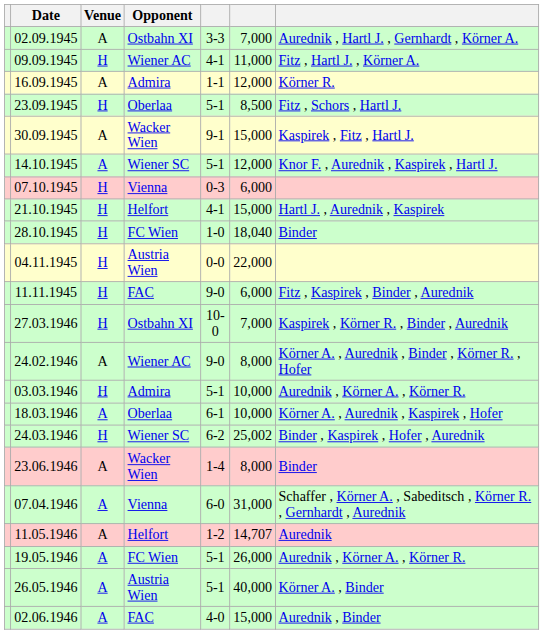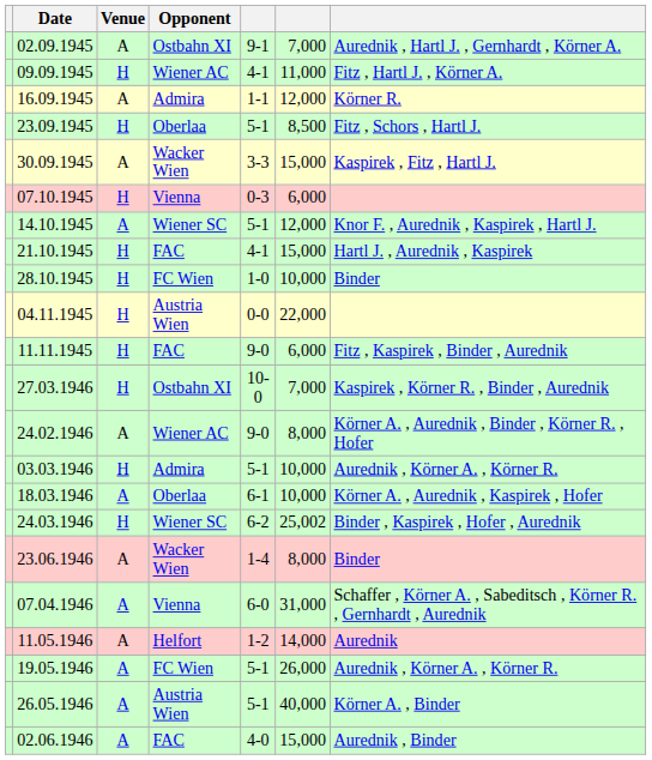 <table class="wikitable" Style="text-align: center">
 <tr>
 <th></th>
 <th>Date</th>
 <th>Venue</th>
 <th>Opponent</th>
 <th></th>
 <th></th>
 <th></th>
 </tr>
 <tr style="background:#cfc">
 <td></td>
 <td>02.09.1945</td>
 <td>A</td>
 <td align="left"><a href='#'>Ostbahn XI</a></td>
-<td>3-3</td>
+<td>9-1</td>
 <td align="right">7,000</td>
 <td align="left"><a href='#'>Aurednik</a>  , <a href='#'>Hartl J.</a>     , <a href='#'>Gernhardt</a> , <a href='#'>Körner A.</a> </td>
 </tr>
 <tr style="background:#cfc">
 <td></td>
 <td>09.09.1945</td>
 <td><a href='#'>H</a></td>
 <td align="left"><a href='#'>Wiener AC</a></td>
 <td>4-1</td>
 <td align="right">11,000</td>
 <td align="left"><a href='#'>Fitz</a> , <a href='#'>Hartl J.</a>  , <a href='#'>Körner A.</a> </td>
 </tr>
 <tr style="background:#ffc">
 <td></td>
 <td>16.09.1945</td>
 <td>A</td>
 <td align="left"><a href='#'>Admira</a></td>
 <td>1-1</td>
 <td align="right">12,000</td>
 <td align="left"><a href='#'>Körner R.</a> </td>
 </tr>
 <tr style="background:#cfc">
 <td></td>
 <td>23.09.1945</td>
 <td><a href='#'>H</a></td>
 <td align="left"><a href='#'>Oberlaa</a></td>
 <td>5-1</td>
 <td align="right">8,500</td>
 <td align="left"><a href='#'>Fitz</a> , <a href='#'>Schors</a>   , <a href='#'>Hartl J.</a> </td>
 </tr>
 <tr style="background:#ffc">
 <td></td>
 <td>30.09.1945</td>
 <td>A</td>
 <td align="left"><a href='#'>Wacker Wien</a></td>
-<td>9-1</td>
+<td>3-3</td>
 <td align="right">15,000</td>
 <td align="left"><a href='#'>Kaspirek</a> , <a href='#'>Fitz</a> , <a href='#'>Hartl J.</a> </td>
-</tr>
-<tr style="background:#cfc">
-<td></td>
-<td>14.10.1945</td>
-<td><a href='#'>A</a></td>
-<td align="left"><a href='#'>Wiener SC</a></td>
-<td>5-1</td>
-<td align="right">12,000</td>
-<td align="left"><a href='#'>Knor F.</a> , <a href='#'>Aurednik</a>  , <a href='#'>Kaspirek</a> , <a href='#'>Hartl J.</a> </td>
 </tr>
 <tr style="background:#fcc">
 <td></td>
 <td>07.10.1945</td>
 <td><a href='#'>H</a></td>
 <td align="left"><a href='#'>Vienna</a></td>
 <td>0-3</td>
 <td align="right">6,000</td>
 <td align="left"></td>
 </tr>
 <tr style="background:#cfc">
 <td></td>
+<td>14.10.1945</td>
+<td><a href='#'>A</a></td>
+<td align="left"><a href='#'>Wiener SC</a></td>
+<td>5-1</td>
+<td align="right">12,000</td>
+<td align="left"><a href='#'>Knor F.</a> , <a href='#'>Aurednik</a>  , <a href='#'>Kaspirek</a> , <a href='#'>Hartl J.</a> </td>
+</tr>
+<tr style="background:#cfc">
+<td></td>
 <td>21.10.1945</td>
 <td><a href='#'>H</a></td>
-<td align="left"><a href='#'>Helfort</a></td>
+<td align="left"><a href='#'>FAC</a></td>
 <td>4-1</td>
 <td align="right">15,000</td>
 <td align="left"><a href='#'>Hartl J.</a>  , <a href='#'>Aurednik</a> , <a href='#'>Kaspirek</a> </td>
 </tr>
 <tr style="background:#cfc">
 <td></td>
 <td>28.10.1945</td>
 <td><a href='#'>H</a></td>
 <td align="left"><a href='#'>FC Wien</a></td>
 <td>1-0</td>
-<td align="right">18,040</td>
+<td align="right">10,000</td>
 <td align="left"><a href='#'>Binder</a> </td>
 </tr>
 <tr style="background:#ffc">
 <td></td>
 <td>04.11.1945</td>
 <td><a href='#'>H</a></td>
 <td align="left"><a href='#'>Austria Wien</a></td>
 <td>0-0</td>
 <td align="right">22,000</td>
 <td align="left"></td>
 </tr>
 <tr style="background:#cfc">
 <td></td>
 <td>11.11.1945</td>
 <td><a href='#'>H</a></td>
 <td align="left"><a href='#'>FAC</a></td>
 <td>9-0</td>
 <td align="right">6,000</td>
 <td align="left"><a href='#'>Fitz</a>   , <a href='#'>Kaspirek</a> , <a href='#'>Binder</a>    , <a href='#'>Aurednik</a> </td>
 </tr>
 <tr style="background:#cfc">
 <td></td>
 <td>27.03.1946</td>
 <td><a href='#'>H</a></td>
 <td align="left"><a href='#'>Ostbahn XI</a></td>
 <td>10-0</td>
 <td align="right">7,000</td>
 <td align="left"><a href='#'>Kaspirek</a> , <a href='#'>Körner R.</a>  , <a href='#'>Binder</a> , <a href='#'>Aurednik</a>      </td>
 </tr>
 <tr style="background:#cfc">
 <td></td>
 <td>24.02.1946</td>
 <td>A</td>
 <td align="left"><a href='#'>Wiener AC</a></td>
 <td>9-0</td>
 <td align="right">8,000</td>
 <td align="left"><a href='#'>Körner A.</a> , <a href='#'>Aurednik</a>  , <a href='#'>Binder</a>   , <a href='#'>Körner R.</a>  , <a href='#'>Hofer</a> </td>
 </tr>
 <tr style="background:#cfc">
 <td></td>
 <td>03.03.1946</td>
 <td><a href='#'>H</a></td>
 <td align="left"><a href='#'>Admira</a></td>
 <td>5-1</td>
 <td align="right">10,000</td>
 <td align="left"><a href='#'>Aurednik</a>   , <a href='#'>Körner A.</a> , <a href='#'>Körner R.</a> </td>
 </tr>
 <tr style="background:#cfc">
 <td></td>
 <td>18.03.1946</td>
 <td><a href='#'>A</a></td>
 <td align="left"><a href='#'>Oberlaa</a></td>
 <td>6-1</td>
 <td align="right">10,000</td>
 <td align="left"><a href='#'>Körner A.</a>  , <a href='#'>Aurednik</a>  , <a href='#'>Kaspirek</a> , <a href='#'>Hofer</a> </td>
 </tr>
 <tr style="background:#cfc">
 <td></td>
 <td>24.03.1946</td>
 <td><a href='#'>H</a></td>
 <td align="left"><a href='#'>Wiener SC</a></td>
 <td>6-2</td>
 <td align="right">25,002</td>
 <td align="left"><a href='#'>Binder</a>  , <a href='#'>Kaspirek</a> , <a href='#'>Hofer</a>  , <a href='#'>Aurednik</a> </td>
 </tr>
 <tr style="background:#fcc">
 <td></td>
 <td>23.06.1946</td>
 <td>A</td>
 <td align="left"><a href='#'>Wacker Wien</a></td>
 <td>1-4</td>
 <td align="right">8,000</td>
 <td align="left"><a href='#'>Binder</a> </td>
 </tr>
 <tr style="background:#cfc">
 <td></td>
 <td>07.04.1946</td>
 <td><a href='#'>A</a></td>
 <td align="left"><a href='#'>Vienna</a></td>
 <td>6-0</td>
 <td align="right">31,000</td>
 <td align="left">Schaffer , <a href='#'>Körner A.</a> , Sabeditsch , <a href='#'>Körner R.</a> , <a href='#'>Gernhardt</a> , <a href='#'>Aurednik</a> </td>
 </tr>
 <tr style="background:#fcc">
 <td></td>
 <td>11.05.1946</td>
 <td>A</td>
 <td align="left"><a href='#'>Helfort</a></td>
 <td>1-2</td>
-<td align="right">14,707</td>
+<td align="right">14,000</td>
 <td align="left"><a href='#'>Aurednik</a> </td>
 </tr>
 <tr style="background:#cfc">
 <td></td>
 <td>19.05.1946</td>
 <td><a href='#'>A</a></td>
 <td align="left"><a href='#'>FC Wien</a></td>
 <td>5-1</td>
 <td align="right">26,000</td>
 <td align="left"><a href='#'>Aurednik</a>   , <a href='#'>Körner A.</a> , <a href='#'>Körner R.</a> </td>
 </tr>
 <tr style="background:#cfc">
 <td></td>
 <td>26.05.1946</td>
 <td><a href='#'>A</a></td>
 <td align="left"><a href='#'>Austria Wien</a></td>
 <td>5-1</td>
 <td align="right">40,000</td>
 <td align="left"><a href='#'>Körner A.</a> , <a href='#'>Binder</a>    </td>
 </tr>
 <tr style="background:#cfc">
 <td></td>
 <td>02.06.1946</td>
 <td><a href='#'>A</a></td>
 <td align="left"><a href='#'>FAC</a></td>
 <td>4-0</td>
 <td align="right">15,000</td>
 <td align="left"><a href='#'>Aurednik</a>   , <a href='#'>Binder</a> </td>
 </tr>
 </table>
